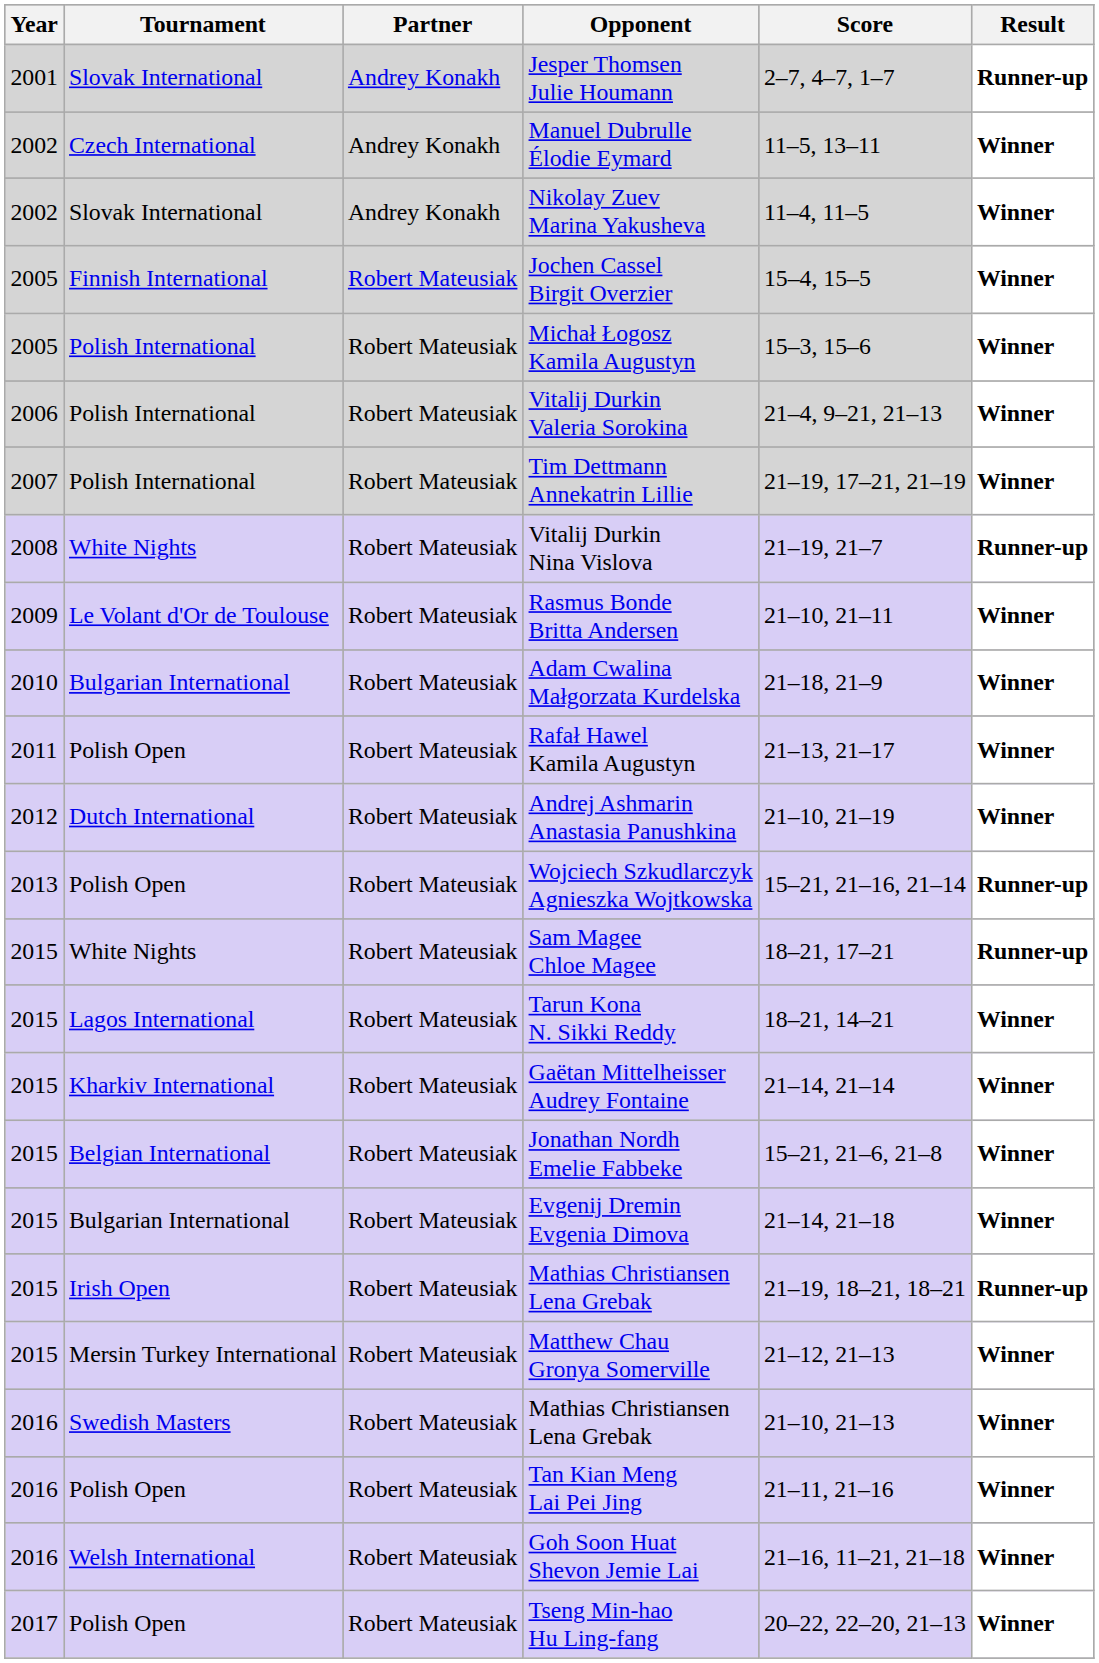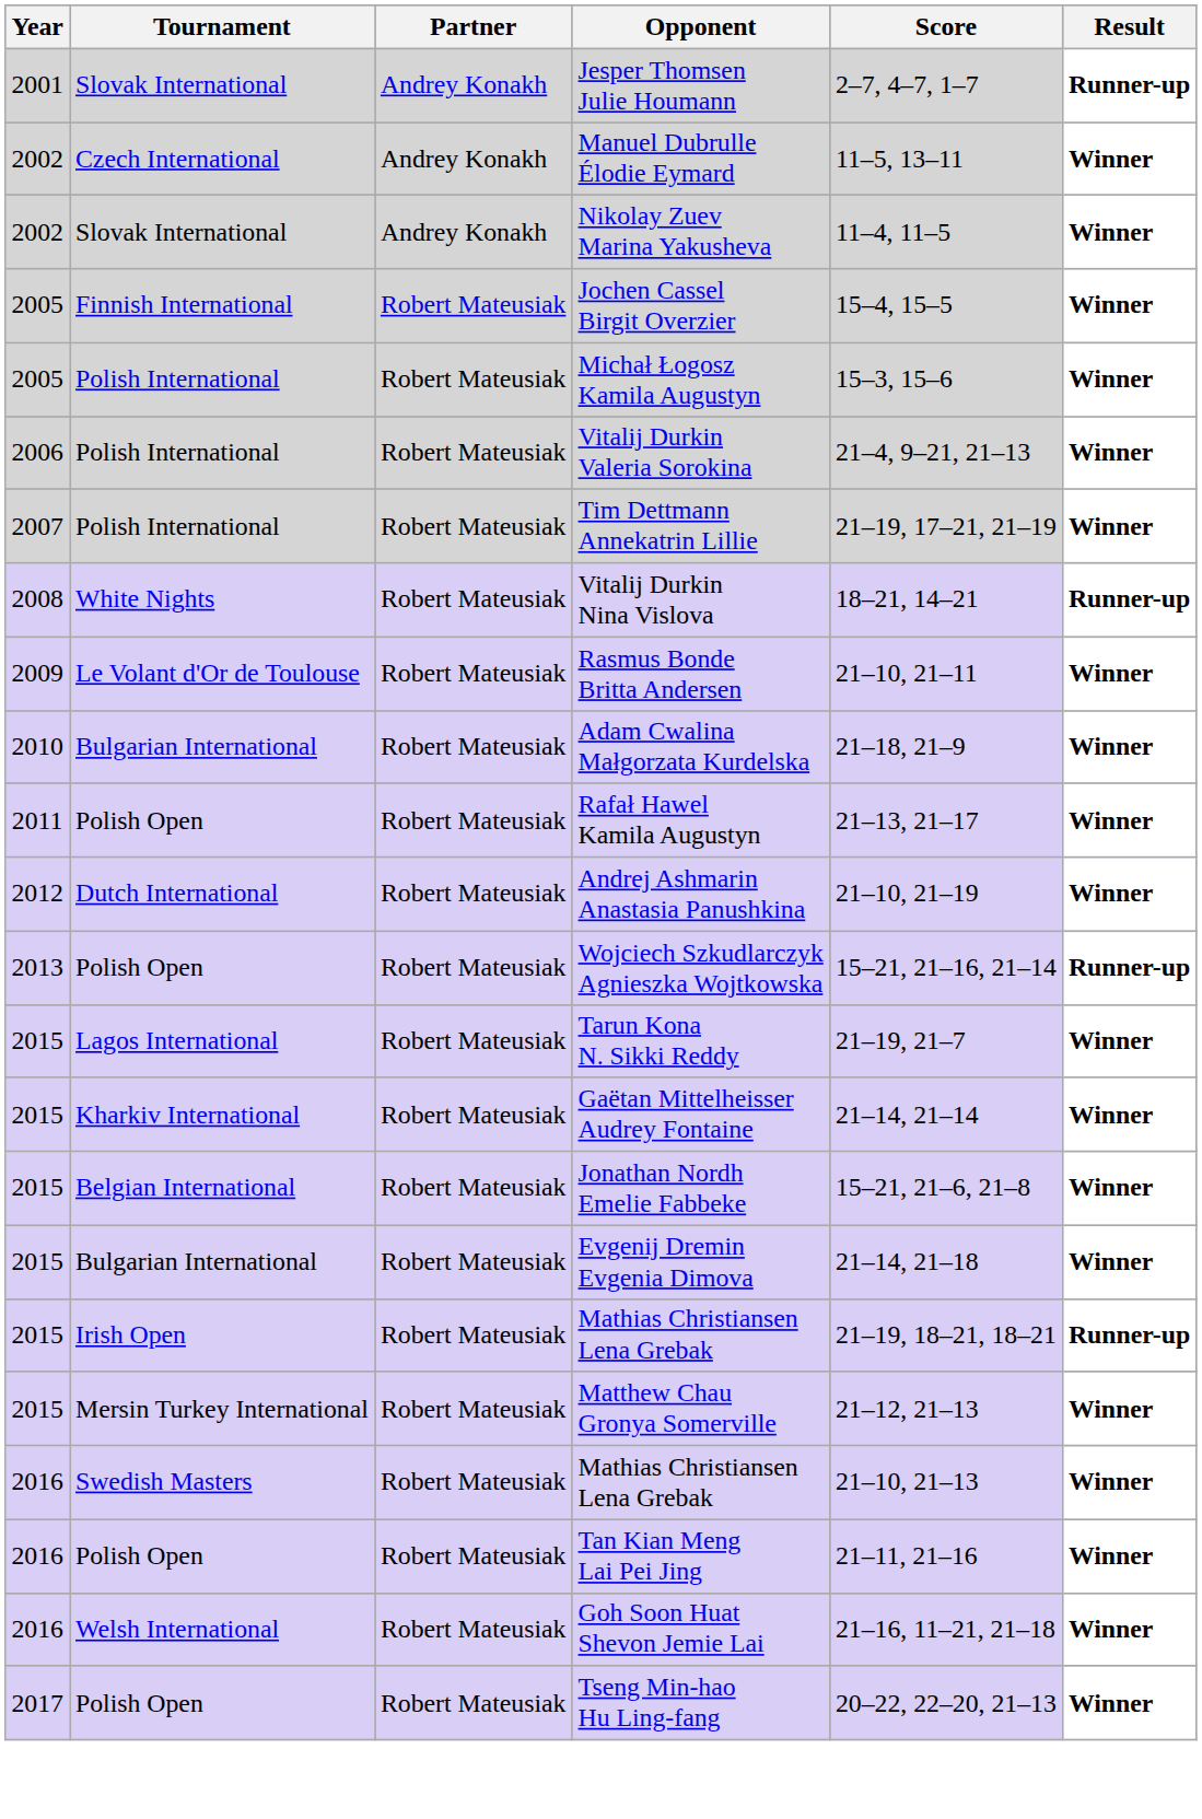 <table class="sortable wikitable" style="font-size: 90%;">
 <tr>
 <th>Year</th>
 <th>Tournament</th>
 <th>Partner</th>
 <th>Opponent</th>
 <th>Score</th>
 <th>Result</th>
 </tr>
 <tr style="background:#D5D5D5">
 <td align="center">2001</td>
 <td align="left"><a href='#'>Slovak International</a></td>
 <td align="left"> <a href='#'>Andrey Konakh</a></td>
 <td align="left"> <a href='#'>Jesper Thomsen</a><br> <a href='#'>Julie Houmann</a></td>
 <td align="left">2–7, 4–7, 1–7</td>
 <td style="text-align:left; background:white"> <strong>Runner-up</strong></td>
 </tr>
 <tr style="background:#D5D5D5">
 <td align="center">2002</td>
 <td align="left"><a href='#'>Czech International</a></td>
 <td align="left"> Andrey Konakh</td>
 <td align="left"> <a href='#'>Manuel Dubrulle</a><br> <a href='#'>Élodie Eymard</a></td>
 <td align="left">11–5, 13–11</td>
 <td style="text-align:left; background:white"> <strong>Winner</strong></td>
 </tr>
 <tr style="background:#D5D5D5">
 <td align="center">2002</td>
 <td align="left">Slovak International</td>
 <td align="left"> Andrey Konakh</td>
 <td align="left"> <a href='#'>Nikolay Zuev</a><br> <a href='#'>Marina Yakusheva</a></td>
 <td align="left">11–4, 11–5</td>
 <td style="text-align:left; background:white"> <strong>Winner</strong></td>
 </tr>
 <tr style="background:#D5D5D5">
 <td align="center">2005</td>
 <td align="left"><a href='#'>Finnish International</a></td>
 <td align="left"> <a href='#'>Robert Mateusiak</a></td>
 <td align="left"> <a href='#'>Jochen Cassel</a><br> <a href='#'>Birgit Overzier</a></td>
 <td align="left">15–4, 15–5</td>
 <td style="text-align:left; background:white"> <strong>Winner</strong></td>
 </tr>
 <tr style="background:#D5D5D5">
 <td align="center">2005</td>
 <td align="left"><a href='#'>Polish International</a></td>
 <td align="left"> Robert Mateusiak</td>
 <td align="left"> <a href='#'>Michał Łogosz</a><br> <a href='#'>Kamila Augustyn</a></td>
 <td align="left">15–3, 15–6</td>
 <td style="text-align:left; background:white"> <strong>Winner</strong></td>
 </tr>
 <tr style="background:#D5D5D5">
 <td align="center">2006</td>
 <td align="left">Polish International</td>
 <td align="left"> Robert Mateusiak</td>
 <td align="left"> <a href='#'>Vitalij Durkin</a><br> <a href='#'>Valeria Sorokina</a></td>
 <td align="left">21–4, 9–21, 21–13</td>
 <td style="text-align:left; background:white"> <strong>Winner</strong></td>
 </tr>
 <tr style="background:#D5D5D5">
 <td align="center">2007</td>
 <td align="left">Polish International</td>
 <td align="left"> Robert Mateusiak</td>
 <td align="left"> <a href='#'>Tim Dettmann</a><br> <a href='#'>Annekatrin Lillie</a></td>
 <td align="left">21–19, 17–21, 21–19</td>
 <td style="text-align:left; background:white"> <strong>Winner</strong></td>
 </tr>
 <tr style="background:#D8CEF6">
 <td align="center">2008</td>
 <td align="left"><a href='#'>White Nights</a></td>
 <td align="left"> Robert Mateusiak</td>
 <td align="left"> Vitalij Durkin<br> Nina Vislova</td>
-<td align="left">21–19, 21–7</td>
+<td align="left">18–21, 14–21</td>
 <td style="text-align:left; background:white"> <strong>Runner-up</strong></td>
 </tr>
 <tr style="background:#D8CEF6">
 <td align="center">2009</td>
 <td align="left"><a href='#'>Le Volant d'Or de Toulouse</a></td>
 <td align="left"> Robert Mateusiak</td>
 <td align="left"> <a href='#'>Rasmus Bonde</a><br> <a href='#'>Britta Andersen</a></td>
 <td align="left">21–10, 21–11</td>
 <td style="text-align:left; background:white"> <strong>Winner</strong></td>
 </tr>
 <tr style="background:#D8CEF6">
 <td align="center">2010</td>
 <td align="left"><a href='#'>Bulgarian International</a></td>
 <td align="left"> Robert Mateusiak</td>
 <td align="left"> <a href='#'>Adam Cwalina</a><br> <a href='#'>Małgorzata Kurdelska</a></td>
 <td align="left">21–18, 21–9</td>
 <td style="text-align:left; background:white"> <strong>Winner</strong></td>
 </tr>
 <tr style="background:#D8CEF6">
 <td align="center">2011</td>
 <td align="left">Polish Open</td>
 <td align="left"> Robert Mateusiak</td>
 <td align="left"> <a href='#'>Rafał Hawel</a><br> Kamila Augustyn</td>
 <td align="left">21–13, 21–17</td>
 <td style="text-align:left; background:white"> <strong>Winner</strong></td>
 </tr>
 <tr style="background:#D8CEF6">
 <td align="center">2012</td>
 <td align="left"><a href='#'>Dutch International</a></td>
 <td align="left"> Robert Mateusiak</td>
 <td align="left"> <a href='#'>Andrej Ashmarin</a><br> <a href='#'>Anastasia Panushkina</a></td>
 <td align="left">21–10, 21–19</td>
 <td style="text-align:left; background:white"> <strong>Winner</strong></td>
 </tr>
 <tr style="background:#D8CEF6">
 <td align="center">2013</td>
 <td align="left">Polish Open</td>
 <td align="left"> Robert Mateusiak</td>
 <td align="left"> <a href='#'>Wojciech Szkudlarczyk</a><br> <a href='#'>Agnieszka Wojtkowska</a></td>
 <td align="left">15–21, 21–16, 21–14</td>
 <td style="text-align:left; background:white"> <strong>Runner-up</strong></td>
 </tr>
 <tr style="background:#D8CEF6">
 <td align="center">2015</td>
-<td align="left">White Nights</td>
-<td align="left"> Robert Mateusiak</td>
-<td align="left"> <a href='#'>Sam Magee</a><br> <a href='#'>Chloe Magee</a></td>
-<td align="left">18–21, 17–21</td>
-<td style="text-align:left; background:white"> <strong>Runner-up</strong></td>
-</tr>
-<tr style="background:#D8CEF6">
-<td align="center">2015</td>
 <td align="left"><a href='#'>Lagos International</a></td>
 <td align="left"> Robert Mateusiak</td>
 <td align="left"> <a href='#'>Tarun Kona</a><br> <a href='#'>N. Sikki Reddy</a></td>
-<td align="left">18–21, 14–21</td>
+<td align="left">21–19, 21–7</td>
 <td style="text-align:left; background:white"> <strong>Winner</strong></td>
 </tr>
 <tr style="background:#D8CEF6">
 <td align="center">2015</td>
 <td align="left"><a href='#'>Kharkiv International</a></td>
 <td align="left"> Robert Mateusiak</td>
 <td align="left"> <a href='#'>Gaëtan Mittelheisser</a><br> <a href='#'>Audrey Fontaine</a></td>
 <td align="left">21–14, 21–14</td>
 <td style="text-align:left; background:white"> <strong>Winner</strong></td>
 </tr>
 <tr style="background:#D8CEF6">
 <td align="center">2015</td>
 <td align="left"><a href='#'>Belgian International</a></td>
 <td align="left"> Robert Mateusiak</td>
 <td align="left"> <a href='#'>Jonathan Nordh</a><br> <a href='#'>Emelie Fabbeke</a></td>
 <td align="left">15–21, 21–6, 21–8</td>
 <td style="text-align:left; background:white"> <strong>Winner</strong></td>
 </tr>
 <tr style="background:#D8CEF6">
 <td align="center">2015</td>
 <td align="left">Bulgarian International</td>
 <td align="left"> Robert Mateusiak</td>
 <td align="left"> <a href='#'>Evgenij Dremin</a><br> <a href='#'>Evgenia Dimova</a></td>
 <td align="left">21–14, 21–18</td>
 <td style="text-align:left; background:white"> <strong>Winner</strong></td>
 </tr>
 <tr style="background:#D8CEF6">
 <td align="center">2015</td>
 <td align="left"><a href='#'>Irish Open</a></td>
 <td align="left"> Robert Mateusiak</td>
 <td align="left"> <a href='#'>Mathias Christiansen</a><br> <a href='#'>Lena Grebak</a></td>
 <td align="left">21–19, 18–21, 18–21</td>
 <td style="text-align:left; background:white"> <strong>Runner-up</strong></td>
 </tr>
 <tr style="background:#D8CEF6">
 <td align="center">2015</td>
 <td align="left">Mersin Turkey International</td>
 <td align="left"> Robert Mateusiak</td>
 <td align="left"> <a href='#'>Matthew Chau</a><br> <a href='#'>Gronya Somerville</a></td>
 <td align="left">21–12, 21–13</td>
 <td style="text-align:left; background:white"> <strong>Winner</strong></td>
 </tr>
 <tr style="background:#D8CEF6">
 <td align="center">2016</td>
 <td align="left"><a href='#'>Swedish Masters</a></td>
 <td align="left"> Robert Mateusiak</td>
 <td align="left"> Mathias Christiansen<br> Lena Grebak</td>
 <td align="left">21–10, 21–13</td>
 <td style="text-align:left; background:white"> <strong>Winner</strong></td>
 </tr>
 <tr style="background:#D8CEF6">
 <td align="center">2016</td>
 <td align="left">Polish Open</td>
 <td align="left"> Robert Mateusiak</td>
 <td align="left"> <a href='#'>Tan Kian Meng</a><br> <a href='#'>Lai Pei Jing</a></td>
 <td align="left">21–11, 21–16</td>
 <td style="text-align:left; background:white"> <strong>Winner</strong></td>
 </tr>
 <tr style="background:#D8CEF6">
 <td align="center">2016</td>
 <td align="left"><a href='#'>Welsh International</a></td>
 <td align="left"> Robert Mateusiak</td>
 <td align="left"> <a href='#'>Goh Soon Huat</a><br> <a href='#'>Shevon Jemie Lai</a></td>
 <td align="left">21–16, 11–21, 21–18</td>
 <td style="text-align:left; background:white"> <strong>Winner</strong></td>
 </tr>
 <tr style="background:#D8CEF6">
 <td align="center">2017</td>
 <td align="left">Polish Open</td>
 <td align="left"> Robert Mateusiak</td>
 <td align="left"> <a href='#'>Tseng Min-hao</a><br> <a href='#'>Hu Ling-fang</a></td>
 <td align="left">20–22, 22–20, 21–13</td>
 <td style="text-align:left; background:white"> <strong>Winner</strong></td>
 </tr>
 </table>
